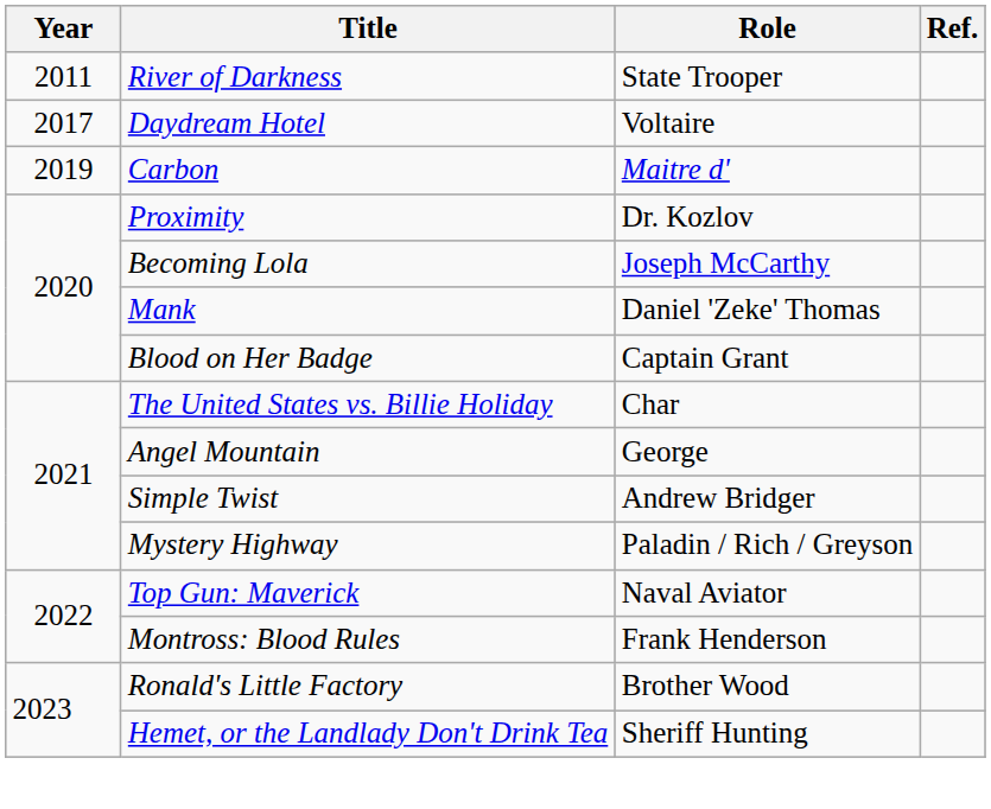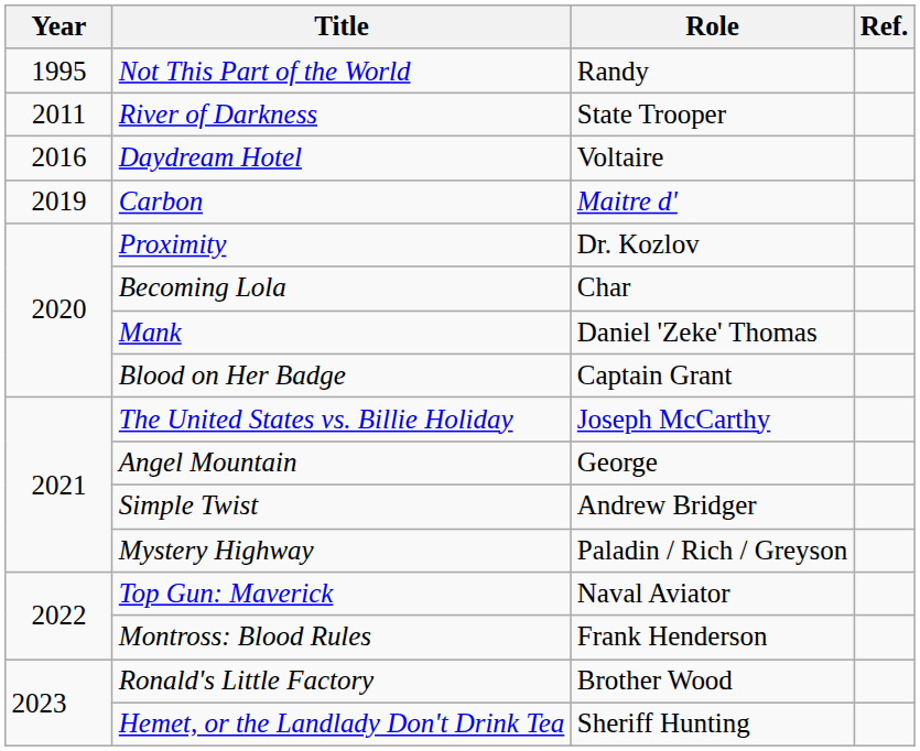 <table class="wikitable">
 <tr>
 <th width="55">Year</th>
 <th>Title</th>
 <th>Role</th>
 <th>Ref.</th>
 </tr>
 <tr>
+<td align="center">1995</td>
+<td><em><a href='#'>Not This Part of the World</a></em></td>
+<td>Randy</td>
+<td></td>
+</tr>
+<tr>
 <td align="center">2011</td>
 <td><em><a href='#'>River of Darkness</a></em></td>
 <td>State Trooper</td>
 <td></td>
 </tr>
 <tr>
-<td align="center">2017</td>
+<td align="center">2016</td>
 <td><em><a href='#'>Daydream Hotel</a></em></td>
 <td>Voltaire</td>
 <td></td>
 </tr>
 <tr>
 <td align="center">2019</td>
 <td><em><a href='#'>Carbon</a></em></td>
 <td><em><a href='#'>Maitre d'</a></em></td>
 <td></td>
 </tr>
 <tr>
 <td rowspan="4" align="center">2020</td>
 <td><em><a href='#'>Proximity</a></em></td>
 <td>Dr. Kozlov</td>
 <td></td>
 </tr>
 <tr>
 <td><em>Becoming Lola</em></td>
-<td><a href='#'>Joseph McCarthy</a></td>
+<td>Char</td>
 <td></td>
 </tr>
 <tr>
 <td><em><a href='#'>Mank</a></em></td>
 <td>Daniel 'Zeke' Thomas</td>
 <td></td>
 </tr>
 <tr>
 <td><em>Blood on Her Badge</em></td>
 <td>Captain Grant</td>
 <td></td>
 </tr>
 <tr>
 <td rowspan="4" align="center">2021</td>
 <td><em><a href='#'>The United States vs. Billie Holiday</a></em></td>
-<td>Char</td>
+<td><a href='#'>Joseph McCarthy</a></td>
 <td></td>
 </tr>
 <tr>
 <td><em>Angel Mountain</em></td>
 <td>George</td>
 <td></td>
 </tr>
 <tr>
 <td><em>Simple Twist</em></td>
 <td>Andrew Bridger</td>
 <td></td>
 </tr>
 <tr>
 <td><em>Mystery Highway</em></td>
 <td>Paladin / Rich / Greyson</td>
 <td></td>
 </tr>
 <tr>
 <td rowspan="2" align="center">2022</td>
 <td><em><a href='#'>Top Gun: Maverick</a></em></td>
 <td>Naval Aviator</td>
 <td></td>
 </tr>
 <tr>
 <td><em>Montross: Blood Rules</em></td>
 <td>Frank Henderson</td>
 <td></td>
 </tr>
 <tr>
 <td rowspan="2">2023</td>
 <td><em>Ronald's Little Factory</em></td>
 <td>Brother Wood</td>
 <td></td>
 </tr>
 <tr>
 <td><em><a href='#'>Hemet, or the Landlady Don't Drink Tea</a></em></td>
 <td>Sheriff Hunting</td>
 <td></td>
 </tr>
 </table>
